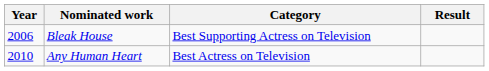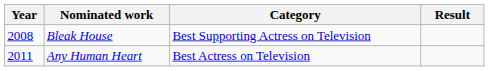 <table style="width:95%;" class="wikitable sortable">
 <tr>
 <th style="width:5%;">Year</th>
 <th style="width:20%;">Nominated work</th>
 <th style="width:40%;">Category</th>
 <th style="width:10%;">Result</th>
 </tr>
 <tr>
-<td><a href='#'>2006</a></td>
+<td><a href='#'>2008</a></td>
 <td><em><a href='#'>Bleak House</a></em></td>
 <td><a href='#'>Best Supporting Actress on Television</a></td>
 <td></td>
 </tr>
 <tr>
-<td><a href='#'>2010</a></td>
+<td><a href='#'>2011</a></td>
 <td><em><a href='#'>Any Human Heart</a></em></td>
 <td><a href='#'>Best Actress on Television</a></td>
 <td></td>
 </tr>
 </table>
